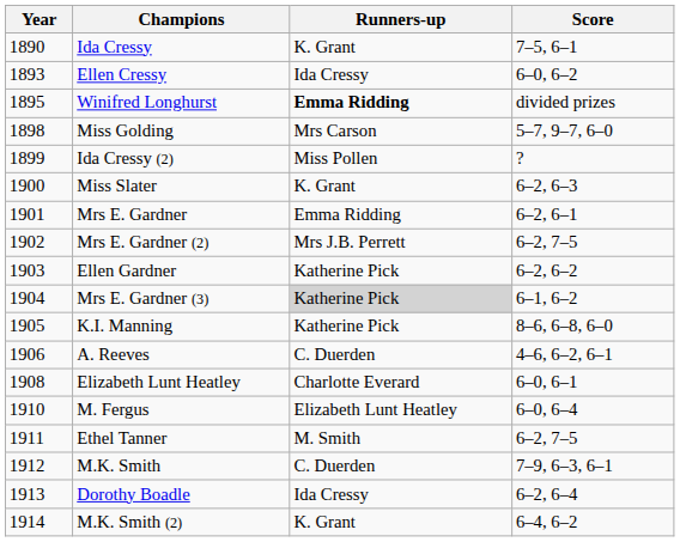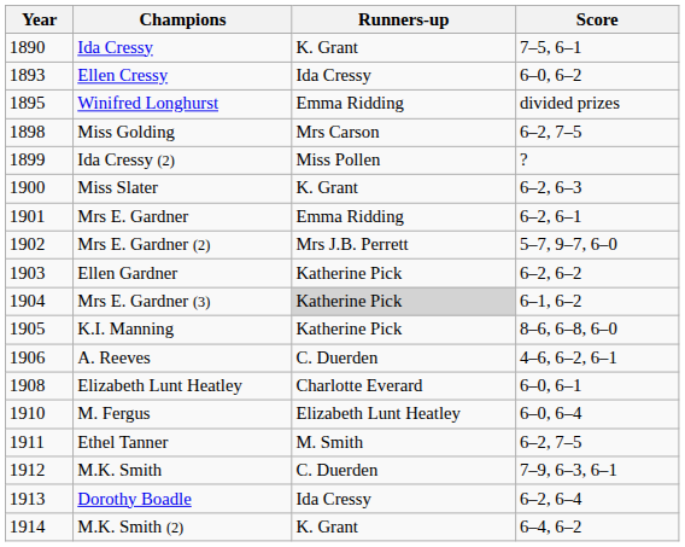 <table class="wikitable">
 <tr>
 <th style="width:60px;">Year</th>
 <th style="width:220px;">Champions</th>
 <th style="width:230px;">Runners-up</th>
 <th style="width:165px;">Score</th>
 </tr>
 <tr>
 <td>1890</td>
 <td> <a href='#'>Ida Cressy</a></td>
 <td> K. Grant</td>
 <td>7–5, 6–1</td>
 </tr>
 <tr>
 <td>1893</td>
 <td> <a href='#'>Ellen Cressy</a></td>
 <td> Ida Cressy</td>
 <td>6–0, 6–2</td>
 </tr>
 <tr>
 <td>1895</td>
 <td> <a href='#'>Winifred Longhurst</a></td>
-<td><strong> Emma Ridding</strong></td>
+<td> Emma Ridding</td>
 <td>divided prizes</td>
 </tr>
 <tr>
 <td>1898</td>
 <td> Miss Golding</td>
 <td> Mrs Carson</td>
-<td>5–7, 9–7, 6–0</td>
+<td>6–2, 7–5</td>
 </tr>
 <tr>
 <td>1899</td>
 <td> Ida Cressy <small>(2)</small></td>
 <td> Miss Pollen</td>
 <td>?</td>
 </tr>
 <tr>
 <td>1900</td>
 <td> Miss Slater</td>
 <td> K. Grant</td>
 <td>6–2, 6–3</td>
 </tr>
 <tr>
 <td>1901</td>
 <td> Mrs E. Gardner</td>
 <td> Emma Ridding</td>
 <td>6–2, 6–1</td>
 </tr>
 <tr>
 <td>1902</td>
 <td> Mrs E. Gardner <small>(2)</small></td>
 <td> Mrs J.B. Perrett</td>
-<td>6–2, 7–5</td>
+<td>5–7, 9–7, 6–0</td>
 </tr>
 <tr>
 <td>1903</td>
 <td> Ellen Gardner</td>
 <td> Katherine Pick</td>
 <td>6–2, 6–2</td>
 </tr>
 <tr>
 <td>1904</td>
 <td> Mrs E. Gardner <small>(3)</small></td>
 <td style="background: lightgrey;"> Katherine Pick</td>
 <td>6–1, 6–2</td>
 </tr>
 <tr>
 <td>1905</td>
 <td> K.I. Manning</td>
 <td> Katherine Pick</td>
 <td>8–6, 6–8, 6–0</td>
 </tr>
 <tr>
 <td>1906</td>
 <td> A. Reeves</td>
 <td> C. Duerden</td>
 <td>4–6, 6–2, 6–1</td>
 </tr>
 <tr>
 <td>1908</td>
 <td> Elizabeth Lunt Heatley</td>
 <td> Charlotte Everard</td>
 <td>6–0, 6–1</td>
 </tr>
 <tr>
 <td>1910</td>
 <td> M. Fergus</td>
 <td> Elizabeth Lunt Heatley</td>
 <td>6–0, 6–4</td>
 </tr>
 <tr>
 <td>1911</td>
 <td> Ethel Tanner</td>
 <td> M. Smith</td>
 <td>6–2, 7–5</td>
 </tr>
 <tr>
 <td>1912</td>
 <td> M.K. Smith</td>
 <td> C. Duerden</td>
 <td>7–9, 6–3, 6–1</td>
 </tr>
 <tr>
 <td>1913</td>
 <td> <a href='#'>Dorothy Boadle</a></td>
 <td> Ida Cressy</td>
 <td>6–2, 6–4</td>
 </tr>
 <tr>
 <td>1914</td>
 <td> M.K. Smith <small>(2)</small></td>
 <td> K. Grant</td>
 <td>6–4, 6–2</td>
 </tr>
 </table>
